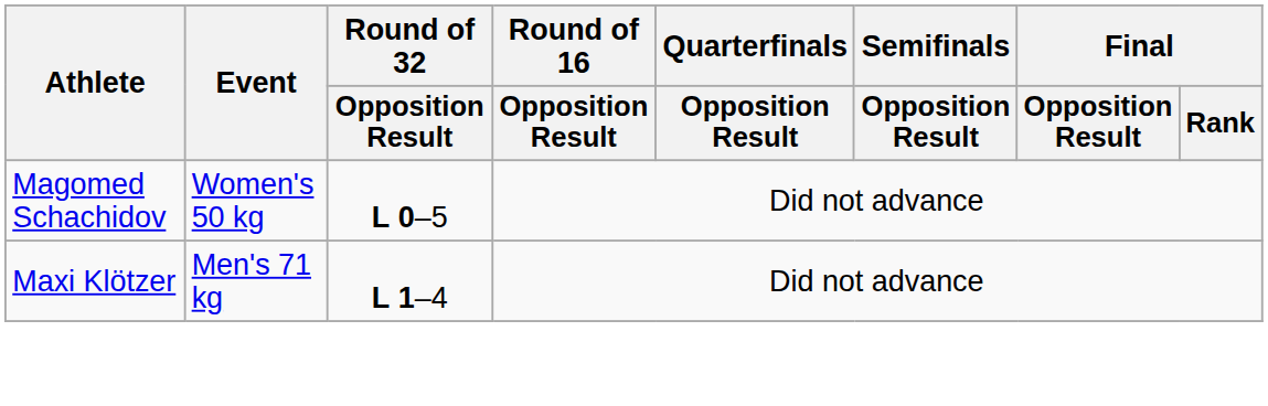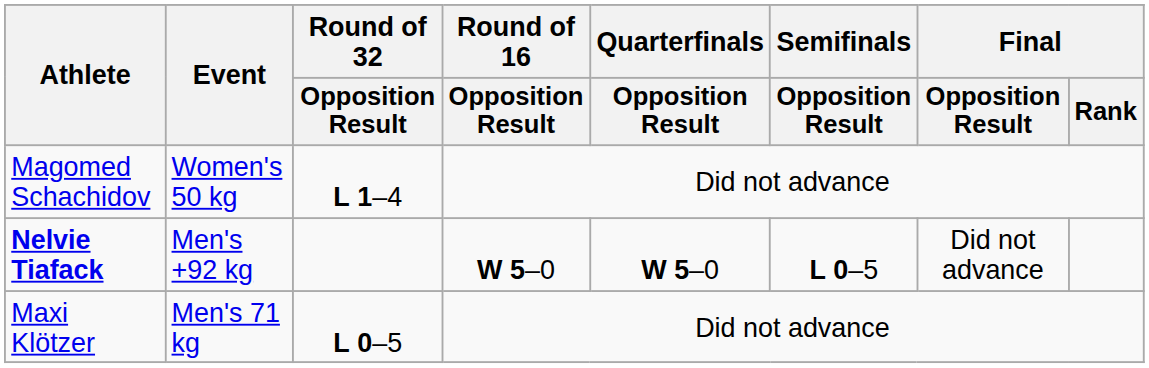 <table class="wikitable" style="font-size:90%">
 <tr>
 <th rowspan="2">Athlete</th>
 <th rowspan="2">Event</th>
 <th>Round of 32</th>
 <th>Round of 16</th>
 <th>Quarterfinals</th>
 <th>Semifinals</th>
 <th colspan=2>Final</th>
 </tr>
 <tr style="font-size:95%">
 <th>Opposition<br>Result</th>
 <th>Opposition<br>Result</th>
 <th>Opposition<br>Result</th>
 <th>Opposition<br>Result</th>
 <th>Opposition<br>Result</th>
 <th>Rank</th>
 </tr>
 <tr align=center>
 <td align=left><a href='#'>Magomed Schachidov</a></td>
 <td align=left><a href='#'>Women's 50 kg</a></td>
+<td><br><strong>L</strong> <strong>1</strong>–4</td>
+<td colspan=5>Did not advance</td>
+</tr>
+<tr align=center>
+<td align=left><strong><a href='#'>Nelvie Tiafack</a></strong></td>
+<td align=left><a href='#'>Men's +92 kg</a></td>
+<td></td>
+<td><br><strong>W</strong> <strong>5</strong>–0</td>
+<td><br><strong>W</strong> <strong>5</strong>–0</td>
 <td><br><strong>L</strong> <strong>0</strong>–5</td>
-<td colspan=5>Did not advance</td>
+<td>Did not advance</td>
+<td></td>
 </tr>
 <tr align=center>
 <td align=left><a href='#'>Maxi Klötzer</a></td>
 <td align=left><a href='#'>Men's 71 kg</a></td>
-<td><br><strong>L</strong> <strong>1</strong>–4</td>
+<td><br><strong>L</strong> <strong>0</strong>–5</td>
 <td colspan=5>Did not advance</td>
 </tr>
 </table>
